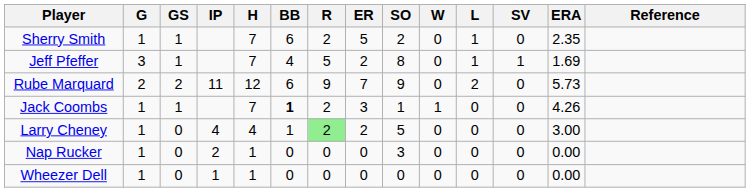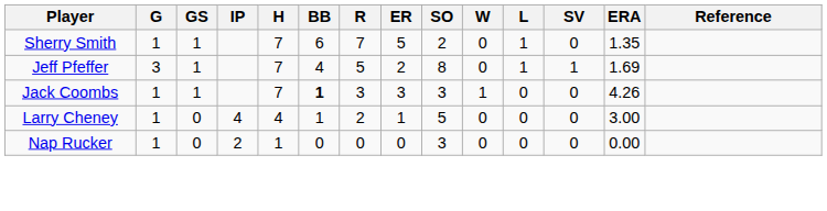 <table class="wikitable sortable" style="text-align:center">
 <tr>
 <th width="16%">Player</th>
 <th width="5%">G</th>
 <th width="5%">GS</th>
 <th width="5%">IP</th>
 <th width="5%">H</th>
 <th width="5%">BB</th>
 <th width="5%">R</th>
 <th width="5%">ER</th>
 <th width="5%">SO</th>
 <th width="5%">W</th>
 <th width="5%">L</th>
 <th>SV</th>
 <th width="5%">ERA</th>
 <th>Reference</th>
 </tr>
 <tr>
 <td><a href='#'>Sherry Smith</a></td>
 <td>1</td>
 <td>1</td>
 <td></td>
 <td>7</td>
 <td>6</td>
-<td>2</td>
+<td>7</td>
 <td>5</td>
 <td>2</td>
 <td>0</td>
 <td>1</td>
 <td>0</td>
-<td>2.35</td>
+<td>1.35</td>
 <td></td>
 </tr>
 <tr>
 <td><a href='#'>Jeff Pfeffer</a></td>
 <td>3</td>
 <td>1</td>
 <td></td>
 <td>7</td>
 <td>4</td>
 <td>5</td>
 <td>2</td>
 <td>8</td>
 <td>0</td>
 <td>1</td>
 <td>1</td>
 <td>1.69</td>
 <td></td>
 </tr>
 <tr>
-<td><a href='#'>Rube Marquard</a></td>
-<td>2</td>
-<td>2</td>
-<td>11</td>
-<td>12</td>
-<td>6</td>
-<td>9</td>
-<td>7</td>
-<td>9</td>
-<td>0</td>
-<td>2</td>
-<td>0</td>
-<td>5.73</td>
-<td></td>
-</tr>
-<tr>
 <td><a href='#'>Jack Coombs</a></td>
 <td>1</td>
 <td>1</td>
 <td></td>
 <td>7</td>
 <td><strong>1</strong></td>
-<td>2</td>
 <td>3</td>
-<td>1</td>
+<td>3</td>
+<td>3</td>
 <td>1</td>
 <td>0</td>
 <td>0</td>
 <td>4.26</td>
 <td></td>
 </tr>
 <tr>
 <td><a href='#'>Larry Cheney</a></td>
 <td>1</td>
 <td>0</td>
 <td>4</td>
 <td>4</td>
 <td>1</td>
-<td style="background: lightgreen;">2</td>
 <td>2</td>
+<td>1</td>
 <td>5</td>
 <td>0</td>
 <td>0</td>
 <td>0</td>
 <td>3.00</td>
 <td></td>
 </tr>
 <tr>
 <td><a href='#'>Nap Rucker</a></td>
 <td>1</td>
 <td>0</td>
 <td>2</td>
 <td>1</td>
 <td>0</td>
 <td>0</td>
 <td>0</td>
 <td>3</td>
 <td>0</td>
 <td>0</td>
 <td>0</td>
 <td>0.00</td>
 <td></td>
 </tr>
-<tr>
-<td><a href='#'>Wheezer Dell</a></td>
-<td>1</td>
-<td>0</td>
-<td>1</td>
-<td>1</td>
-<td>0</td>
-<td>0</td>
-<td>0</td>
-<td>0</td>
-<td>0</td>
-<td>0</td>
-<td>0</td>
-<td>0.00</td>
-<td></td>
-</tr>
 </table>
